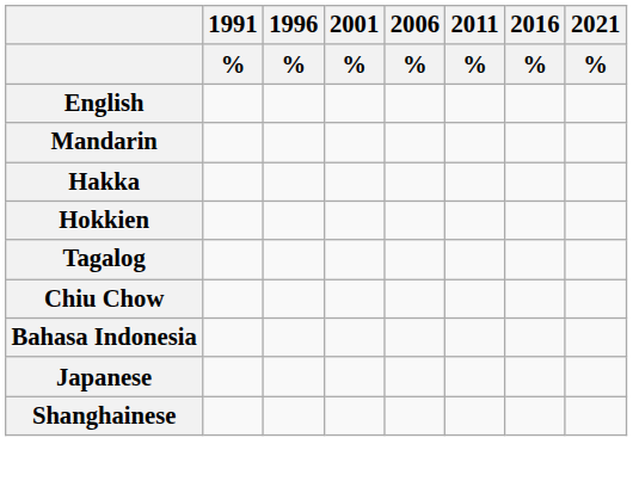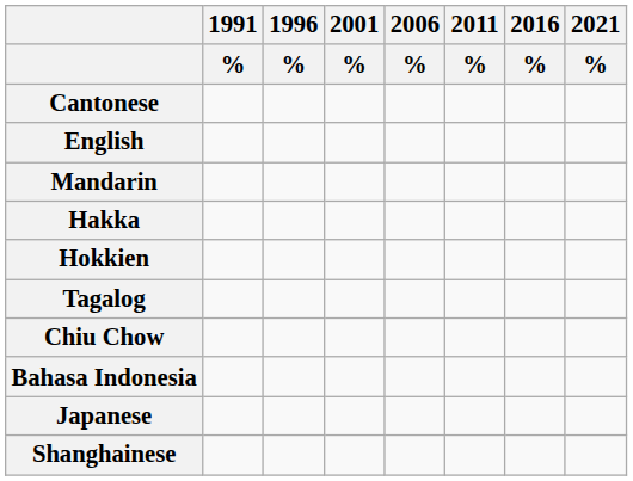 <table class="wikitable">
 <tr>
 <th></th>
 <th>1991</th>
 <th>1996</th>
 <th>2001</th>
 <th>2006</th>
 <th>2011</th>
 <th>2016</th>
 <th>2021</th>
 </tr>
 <tr>
 <th></th>
 <th>%</th>
 <th>%</th>
 <th>%</th>
 <th>%</th>
 <th>%</th>
 <th>%</th>
 <th>%</th>
+</tr>
+<tr>
+<th>Cantonese</th>
+<td></td>
+<td></td>
+<td></td>
+<td></td>
+<td></td>
+<td></td>
+<td></td>
 </tr>
 <tr>
 <th>English</th>
 <td></td>
 <td></td>
 <td></td>
 <td></td>
 <td></td>
 <td></td>
 <td></td>
 </tr>
 <tr>
 <th>Mandarin</th>
 <td></td>
 <td></td>
 <td></td>
 <td></td>
 <td></td>
 <td></td>
 <td></td>
 </tr>
 <tr>
 <th>Hakka</th>
 <td></td>
 <td></td>
 <td></td>
 <td></td>
 <td></td>
 <td></td>
 <td></td>
 </tr>
 <tr>
 <th>Hokkien</th>
 <td></td>
 <td></td>
 <td></td>
 <td></td>
 <td></td>
 <td></td>
 <td></td>
 </tr>
 <tr>
 <th>Tagalog</th>
 <td></td>
 <td></td>
 <td></td>
 <td></td>
 <td></td>
 <td></td>
 <td></td>
 </tr>
 <tr>
 <th>Chiu Chow</th>
 <td></td>
 <td></td>
 <td></td>
 <td></td>
 <td></td>
 <td></td>
 <td></td>
 </tr>
 <tr>
 <th>Bahasa Indonesia</th>
 <td></td>
 <td></td>
 <td></td>
 <td></td>
 <td></td>
 <td></td>
 <td></td>
 </tr>
 <tr>
 <th>Japanese</th>
 <td></td>
 <td></td>
 <td></td>
 <td></td>
 <td></td>
 <td></td>
 <td></td>
 </tr>
 <tr>
 <th>Shanghainese</th>
 <td></td>
 <td></td>
 <td></td>
 <td></td>
 <td></td>
 <td></td>
 <td></td>
 </tr>
 </table>
